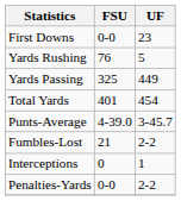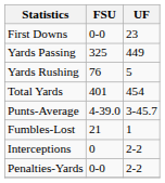 <table class="wikitable">
 <tr>
 <th>Statistics</th>
 <th>FSU</th>
 <th>UF</th>
 </tr>
 <tr>
 <td>First Downs</td>
 <td>0-0</td>
 <td>23</td>
 </tr>
 <tr>
+<td>Yards Passing</td>
+<td>325</td>
+<td>449</td>
+</tr>
+<tr>
 <td>Yards Rushing</td>
 <td>76</td>
 <td>5</td>
-</tr>
-<tr>
-<td>Yards Passing</td>
-<td>325</td>
-<td>449</td>
 </tr>
 <tr>
 <td>Total Yards</td>
 <td>401</td>
 <td>454</td>
 </tr>
 <tr>
 <td>Punts-Average</td>
 <td>4-39.0</td>
 <td>3-45.7</td>
 </tr>
 <tr>
 <td>Fumbles-Lost</td>
 <td>21</td>
-<td>2-2</td>
+<td>1</td>
 </tr>
 <tr>
 <td>Interceptions</td>
 <td>0</td>
-<td>1</td>
+<td>2-2</td>
 </tr>
 <tr>
 <td>Penalties-Yards</td>
 <td>0-0</td>
 <td>2-2</td>
 </tr>
 <tr>
 </tr>
 </table>
